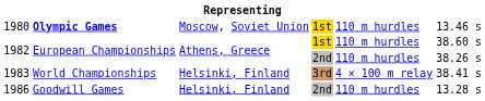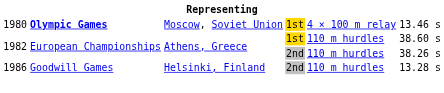 <table>
 <tr>
 <th colspan="6">Representing </th>
 </tr>
 <tr>
 <td>1980</td>
 <td><strong><a href='#'>Olympic Games</a></strong></td>
 <td><a href='#'>Moscow</a>, <a href='#'>Soviet Union</a></td>
 <td bgcolor=gold>1st</td>
-<td><a href='#'>110 m hurdles</a></td>
+<td><a href='#'>4 × 100 m relay</a></td>
 <td>13.46 s</td>
 </tr>
 <tr>
 <td rowspan=2>1982</td>
 <td rowspan=2><a href='#'>European Championships</a></td>
 <td rowspan=2><a href='#'>Athens, Greece</a></td>
 <td bgcolor=gold>1st</td>
 <td><a href='#'>110 m hurdles</a></td>
 <td>38.60 s</td>
 </tr>
 <tr>
 <td bgcolor=silver>2nd</td>
 <td><a href='#'>110 m hurdles</a></td>
 <td>38.26 s</td>
 </tr>
 <tr>
-<td>1983</td>
-<td><a href='#'>World Championships</a></td>
-<td><a href='#'>Helsinki, Finland</a></td>
-<td bgcolor=cc9966>3rd</td>
-<td><a href='#'>4 × 100 m relay</a></td>
-<td>38.41 s</td>
-</tr>
-<tr>
 <td>1986</td>
 <td><a href='#'>Goodwill Games</a></td>
 <td><a href='#'>Helsinki, Finland</a></td>
 <td bgcolor=silver>2nd</td>
 <td><a href='#'>110 m hurdles</a></td>
 <td>13.28 s</td>
 </tr>
 </table>
